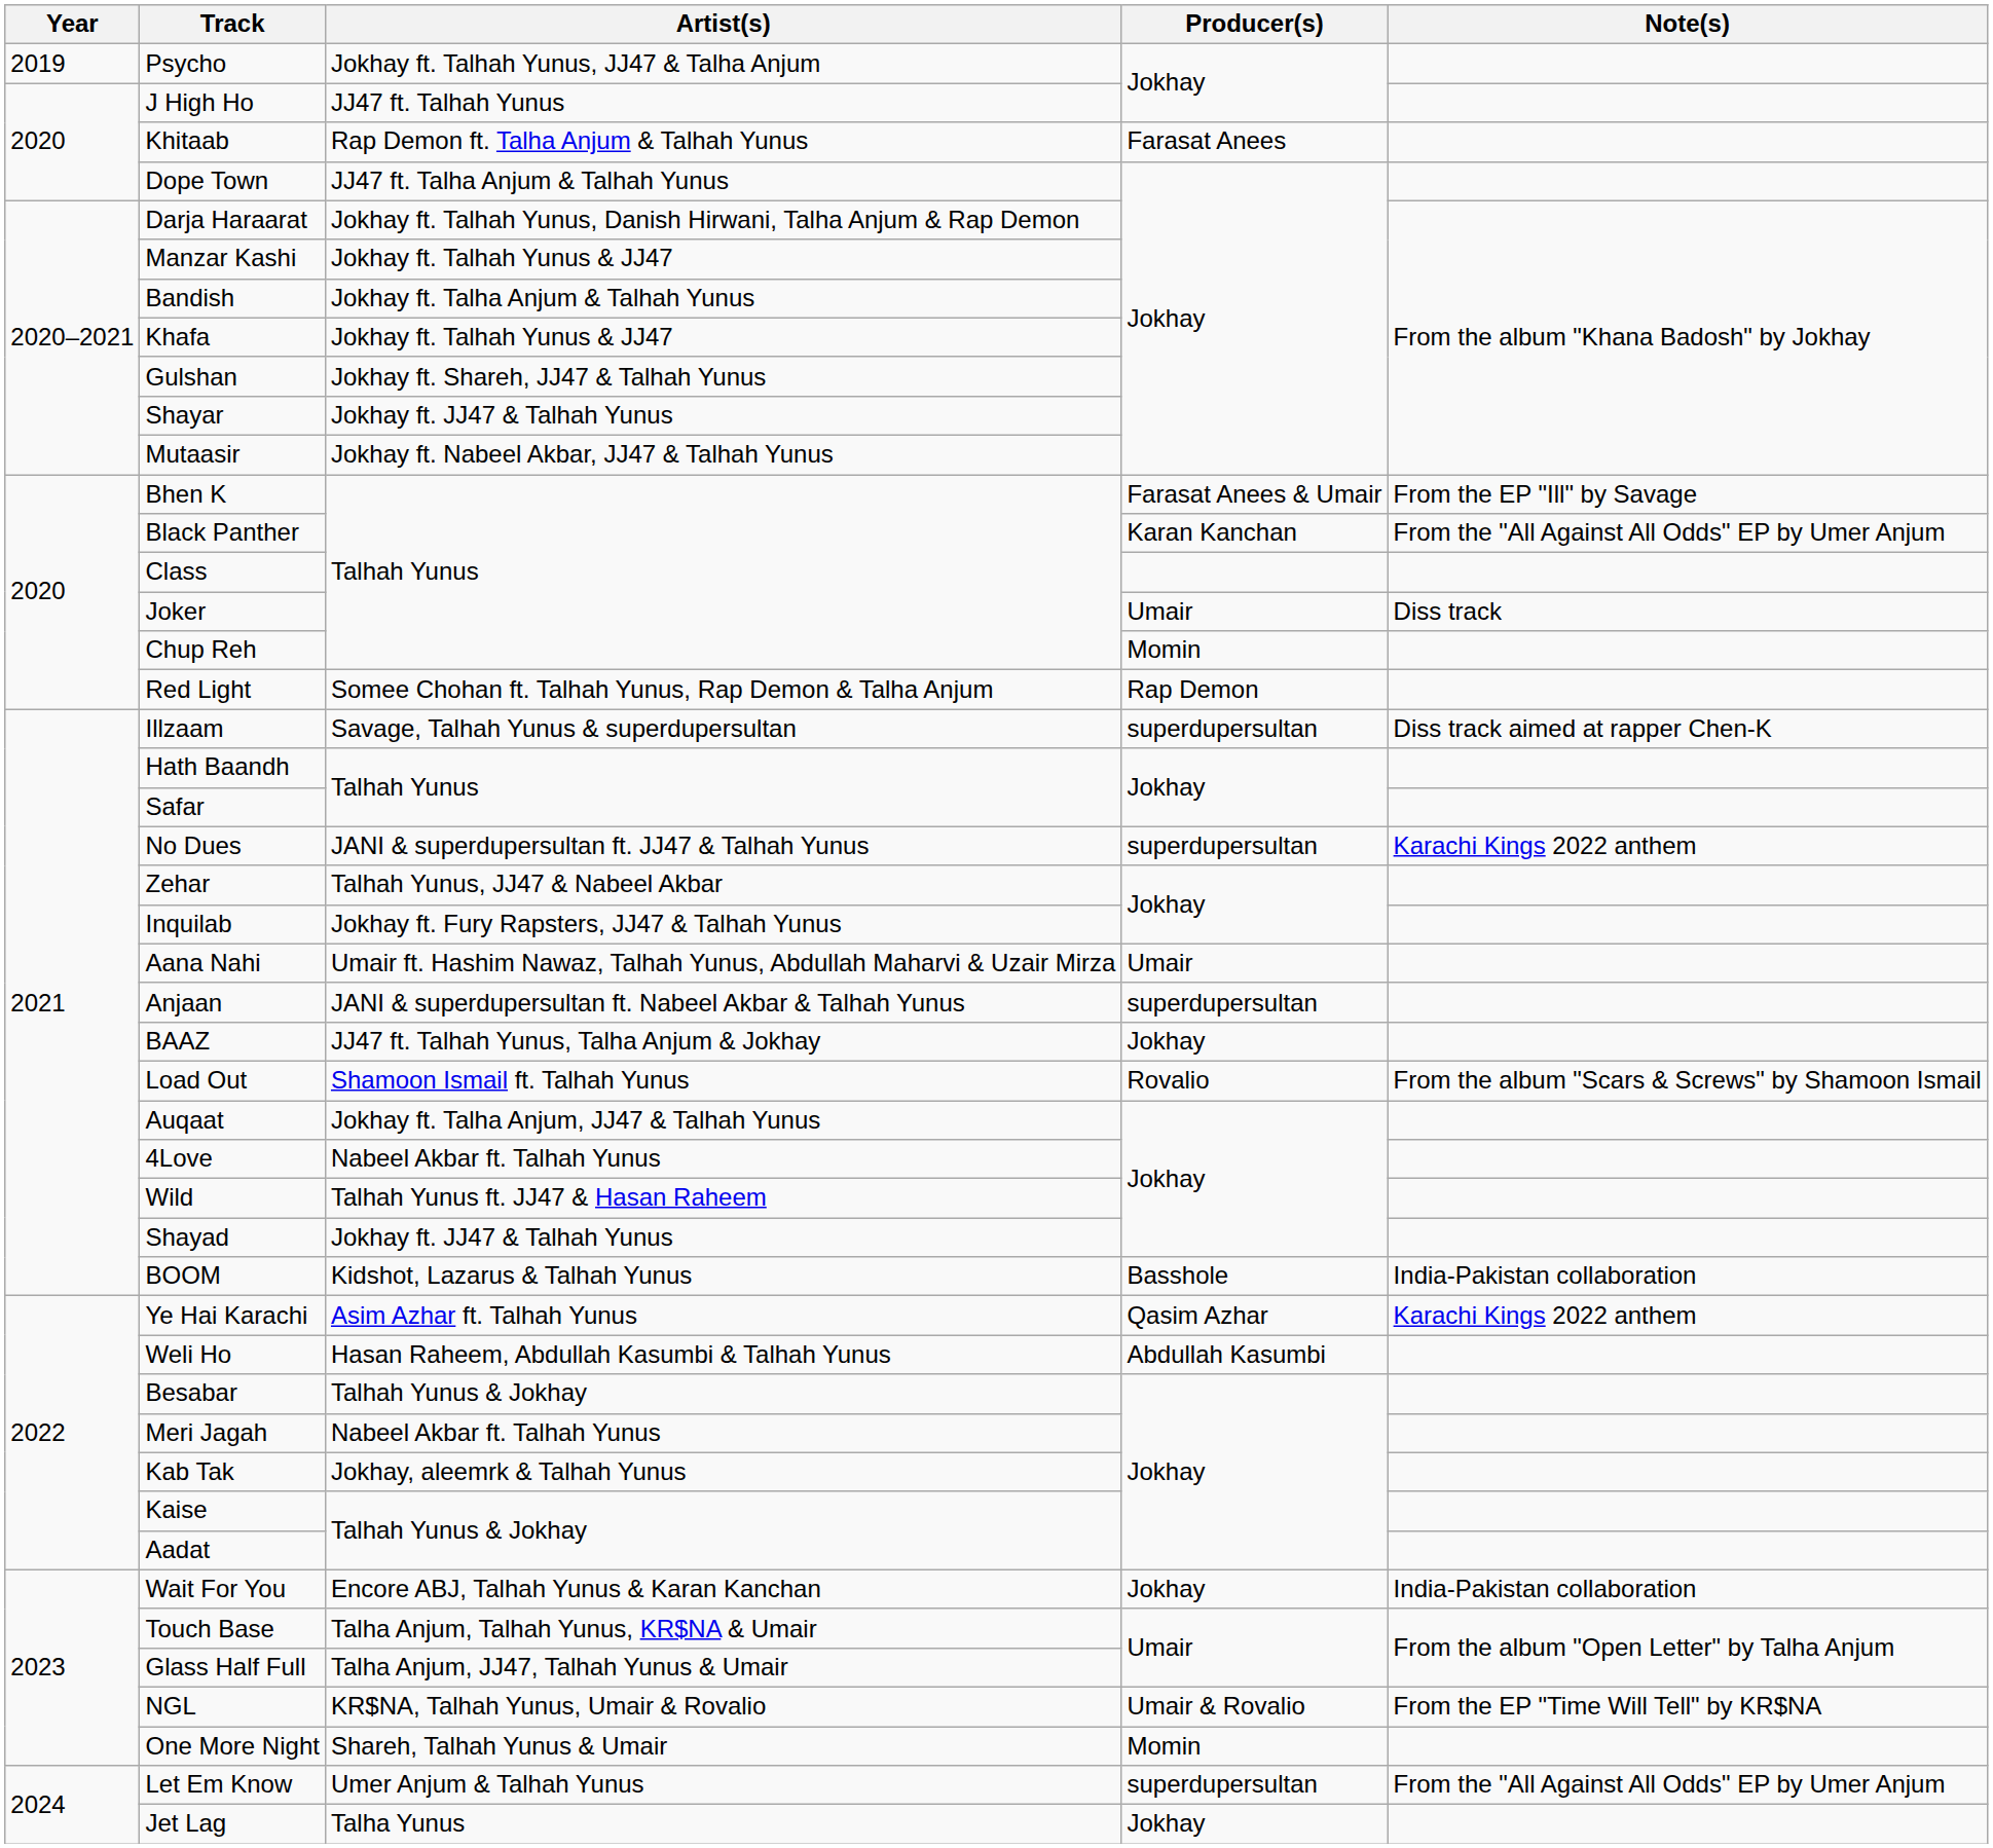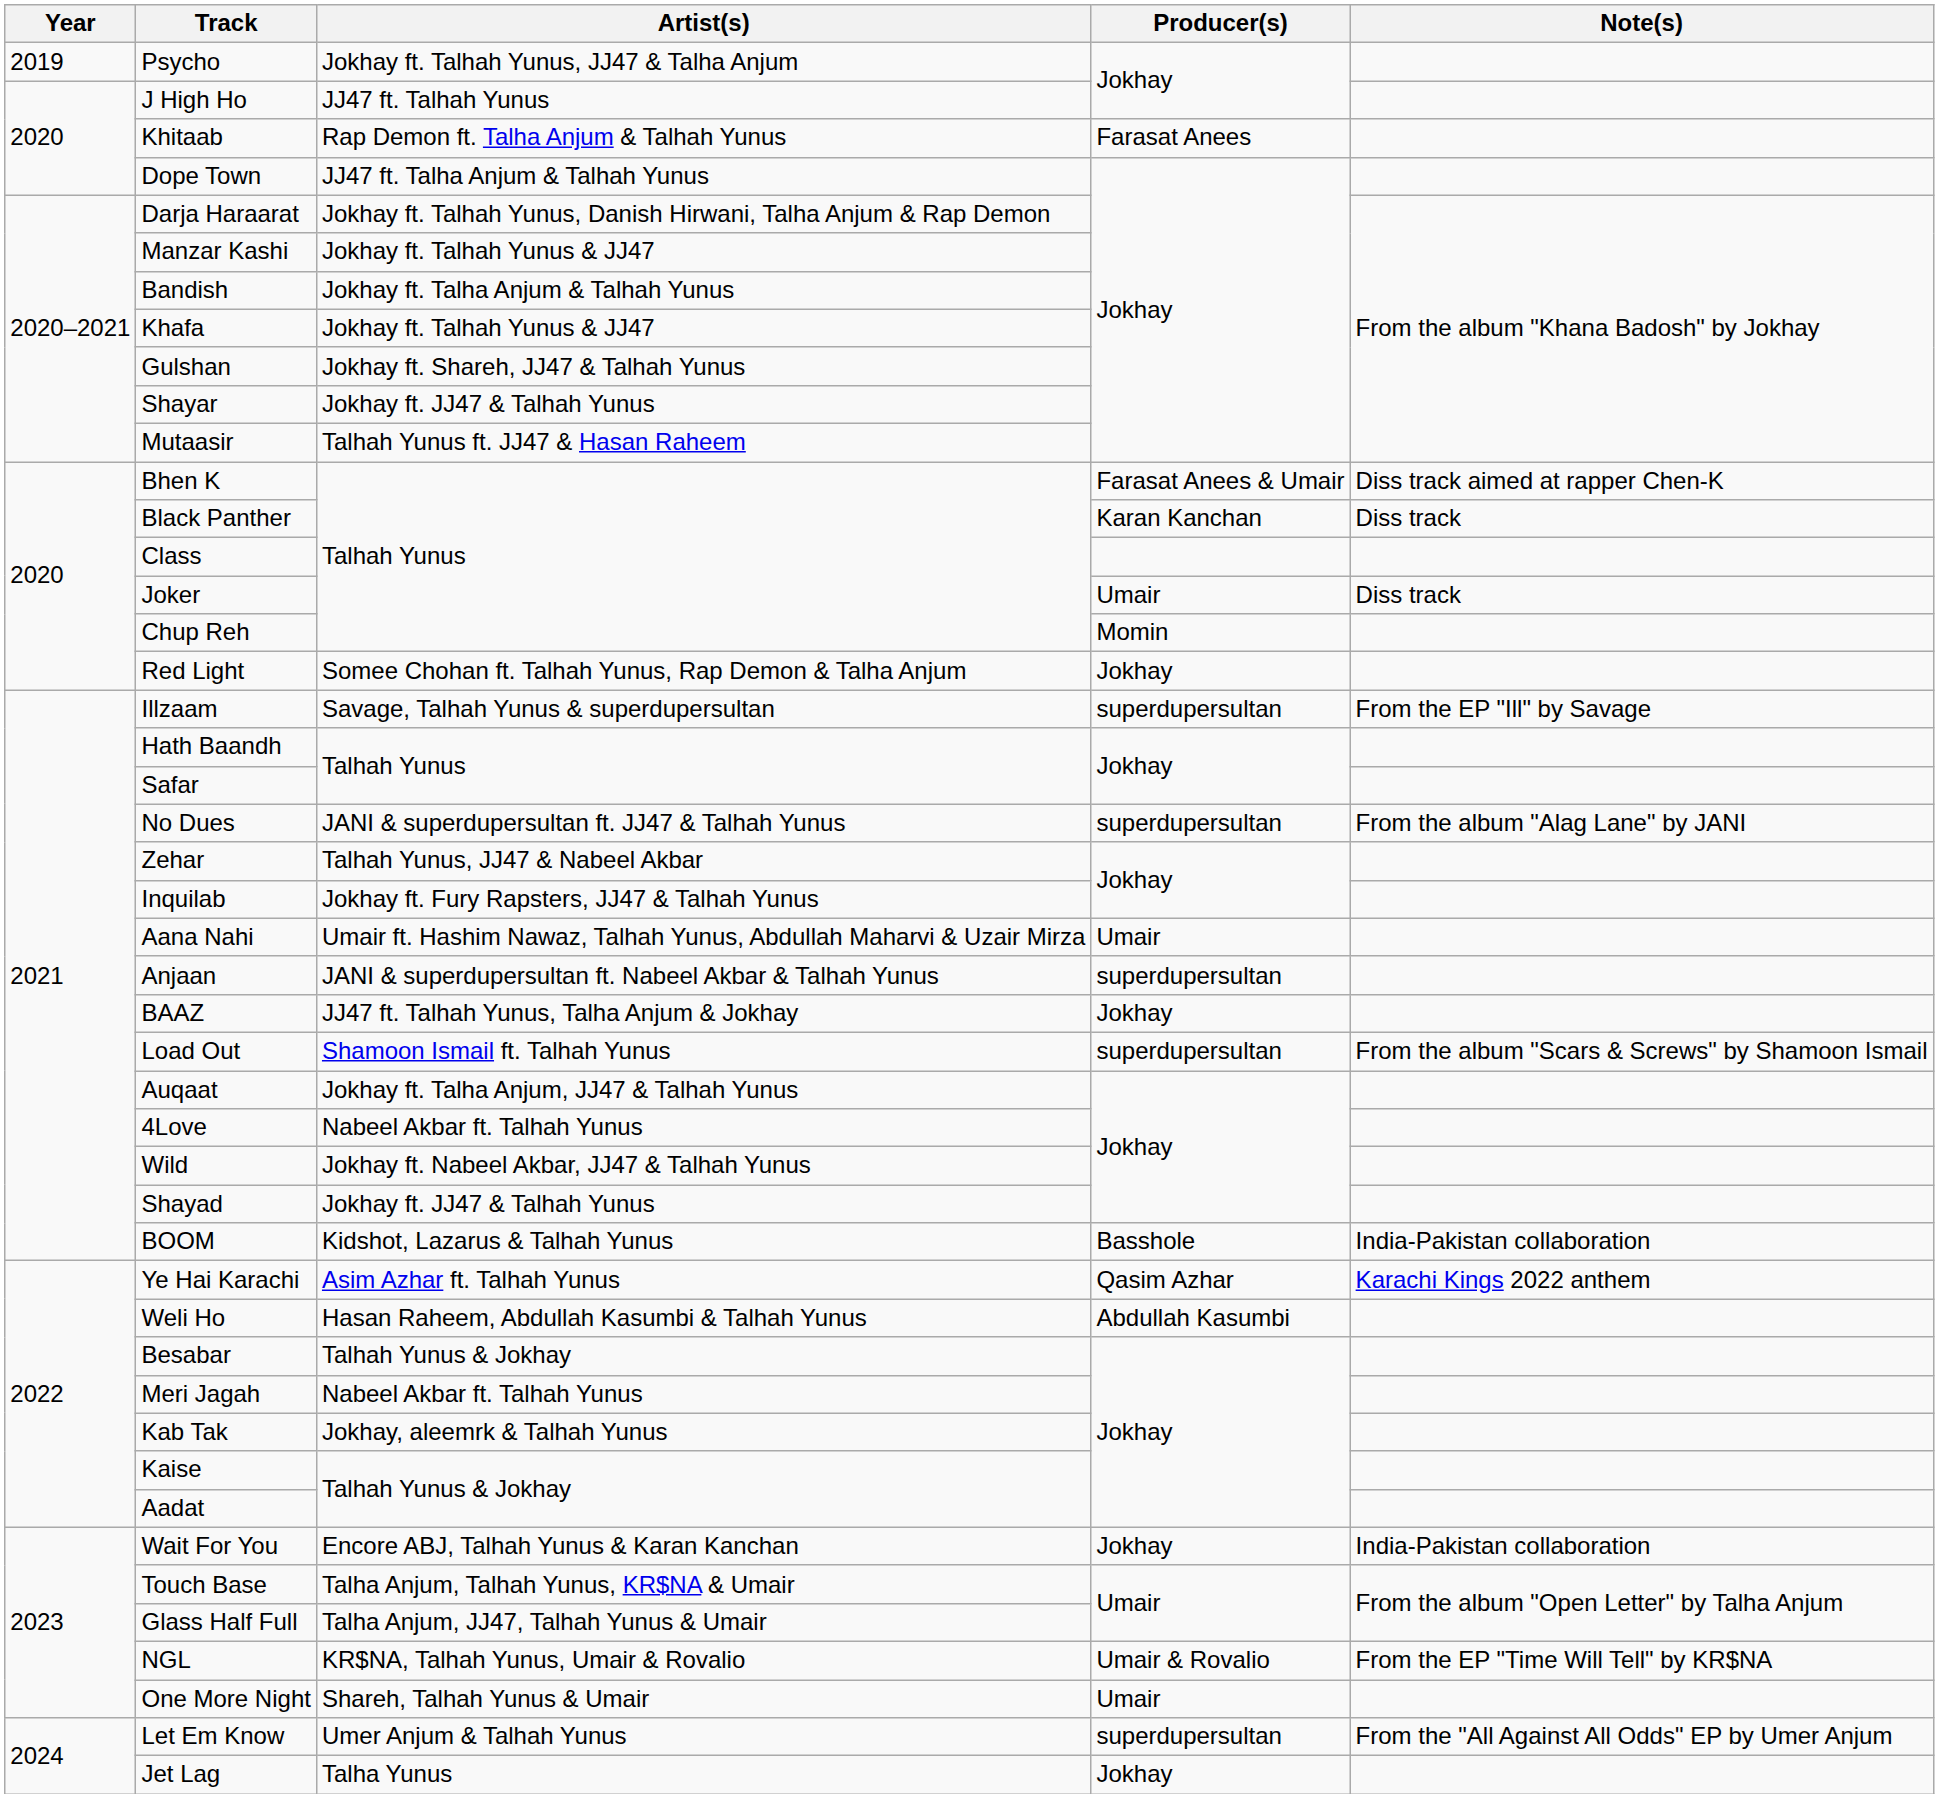 <table class="wikitable">
 <tr>
 <th>Year</th>
 <th>Track</th>
 <th>Artist(s)</th>
 <th>Producer(s)</th>
 <th>Note(s)</th>
 </tr>
 <tr>
 <td>2019</td>
 <td>Psycho</td>
 <td>Jokhay ft. Talhah Yunus, JJ47 & Talha Anjum</td>
 <td rowspan="2">Jokhay</td>
 <td></td>
 </tr>
 <tr>
 <td rowspan="3">2020</td>
 <td>J High Ho</td>
 <td>JJ47 ft. Talhah Yunus</td>
 <td></td>
 </tr>
 <tr>
 <td>Khitaab</td>
 <td>Rap Demon ft. <a href='#'>Talha Anjum</a> & Talhah Yunus</td>
 <td>Farasat Anees</td>
 <td></td>
 </tr>
 <tr>
 <td>Dope Town</td>
 <td>JJ47 ft. Talha Anjum & Talhah Yunus</td>
 <td rowspan="8">Jokhay</td>
 <td></td>
 </tr>
 <tr>
 <td rowspan="7">2020–2021</td>
 <td>Darja Haraarat</td>
 <td>Jokhay ft. Talhah Yunus, Danish Hirwani, Talha Anjum & Rap Demon</td>
 <td rowspan="7">From the album "Khana Badosh" by Jokhay</td>
 </tr>
 <tr>
 <td>Manzar Kashi</td>
 <td>Jokhay ft. Talhah Yunus & JJ47</td>
 </tr>
 <tr>
 <td>Bandish</td>
 <td>Jokhay ft. Talha Anjum & Talhah Yunus</td>
 </tr>
 <tr>
 <td>Khafa</td>
 <td>Jokhay ft. Talhah Yunus & JJ47</td>
 </tr>
 <tr>
 <td>Gulshan</td>
 <td>Jokhay ft. Shareh, JJ47 & Talhah Yunus</td>
 </tr>
 <tr>
 <td>Shayar</td>
 <td>Jokhay ft. JJ47 & Talhah Yunus</td>
 </tr>
 <tr>
 <td>Mutaasir</td>
-<td>Jokhay ft. Nabeel Akbar, JJ47 & Talhah Yunus</td>
+<td>Talhah Yunus ft. JJ47 & <a href='#'>Hasan Raheem</a></td>
 </tr>
 <tr>
 <td rowspan="6">2020</td>
 <td>Bhen K</td>
 <td rowspan="5">Talhah Yunus</td>
 <td>Farasat Anees & Umair</td>
-<td>From the EP "Ill" by Savage</td>
+<td>Diss track aimed at rapper Chen-K</td>
 </tr>
 <tr>
 <td>Black Panther</td>
 <td>Karan Kanchan</td>
-<td>From the "All Against All Odds" EP by Umer Anjum</td>
+<td>Diss track</td>
 </tr>
 <tr>
 <td>Class</td>
 <td></td>
 <td></td>
 </tr>
 <tr>
 <td>Joker</td>
 <td>Umair</td>
 <td>Diss track</td>
 </tr>
 <tr>
 <td>Chup Reh</td>
 <td>Momin</td>
 <td></td>
 </tr>
 <tr>
 <td>Red Light</td>
 <td>Somee Chohan ft. Talhah Yunus, Rap Demon & Talha Anjum</td>
-<td>Rap Demon</td>
+<td>Jokhay</td>
 <td></td>
 </tr>
 <tr>
 <td rowspan="15">2021</td>
 <td>Illzaam</td>
 <td>Savage, Talhah Yunus & superdupersultan</td>
 <td>superdupersultan</td>
-<td>Diss track aimed at rapper Chen-K</td>
+<td>From the EP "Ill" by Savage</td>
 </tr>
 <tr>
 <td>Hath Baandh</td>
 <td rowspan="2">Talhah Yunus</td>
 <td rowspan="2">Jokhay</td>
 <td></td>
 </tr>
 <tr>
 <td>Safar</td>
 <td></td>
 </tr>
 <tr>
 <td>No Dues</td>
 <td>JANI & superdupersultan ft. JJ47 & Talhah Yunus</td>
 <td>superdupersultan</td>
-<td><a href='#'>Karachi Kings</a> 2022 anthem</td>
+<td>From the album "Alag Lane" by JANI</td>
 </tr>
 <tr>
 <td>Zehar</td>
 <td>Talhah Yunus, JJ47 & Nabeel Akbar</td>
 <td rowspan="2">Jokhay</td>
 <td></td>
 </tr>
 <tr>
 <td>Inquilab</td>
 <td>Jokhay ft. Fury Rapsters, JJ47 & Talhah Yunus</td>
 <td></td>
 </tr>
 <tr>
 <td>Aana Nahi</td>
 <td>Umair ft. Hashim Nawaz, Talhah Yunus, Abdullah Maharvi & Uzair Mirza</td>
 <td>Umair</td>
 <td></td>
 </tr>
 <tr>
 <td>Anjaan</td>
 <td>JANI & superdupersultan ft. Nabeel Akbar & Talhah Yunus</td>
 <td>superdupersultan</td>
 <td></td>
 </tr>
 <tr>
 <td>BAAZ</td>
 <td>JJ47 ft. Talhah Yunus, Talha Anjum & Jokhay</td>
 <td>Jokhay</td>
 <td></td>
 </tr>
 <tr>
 <td>Load Out</td>
 <td><a href='#'>Shamoon Ismail</a> ft. Talhah Yunus</td>
-<td>Rovalio</td>
+<td>superdupersultan</td>
 <td>From the album "Scars & Screws" by Shamoon Ismail</td>
 </tr>
 <tr>
 <td>Auqaat</td>
 <td>Jokhay ft. Talha Anjum, JJ47 & Talhah Yunus</td>
 <td rowspan="4">Jokhay</td>
 <td></td>
 </tr>
 <tr>
 <td>4Love</td>
 <td>Nabeel Akbar ft. Talhah Yunus</td>
 <td></td>
 </tr>
 <tr>
 <td>Wild</td>
-<td>Talhah Yunus ft. JJ47 & <a href='#'>Hasan Raheem</a></td>
+<td>Jokhay ft. Nabeel Akbar, JJ47 & Talhah Yunus</td>
 <td></td>
 </tr>
 <tr>
 <td>Shayad</td>
 <td>Jokhay ft. JJ47 & Talhah Yunus</td>
 <td></td>
 </tr>
 <tr>
 <td>BOOM</td>
 <td>Kidshot, Lazarus & Talhah Yunus</td>
 <td>Basshole</td>
 <td>India-Pakistan collaboration</td>
 </tr>
 <tr>
 <td rowspan="7">2022</td>
 <td>Ye Hai Karachi</td>
 <td><a href='#'>Asim Azhar</a> ft. Talhah Yunus</td>
 <td>Qasim Azhar</td>
 <td><a href='#'>Karachi Kings</a> 2022 anthem</td>
 </tr>
 <tr>
 <td>Weli Ho</td>
 <td>Hasan Raheem, Abdullah Kasumbi & Talhah Yunus</td>
 <td>Abdullah Kasumbi</td>
 <td></td>
 </tr>
 <tr>
 <td>Besabar</td>
 <td>Talhah Yunus & Jokhay</td>
 <td rowspan="5">Jokhay</td>
 <td></td>
 </tr>
 <tr>
 <td>Meri Jagah</td>
 <td>Nabeel Akbar ft. Talhah Yunus</td>
 <td></td>
 </tr>
 <tr>
 <td>Kab Tak</td>
 <td>Jokhay, aleemrk & Talhah Yunus</td>
 <td></td>
 </tr>
 <tr>
 <td>Kaise</td>
 <td rowspan="2">Talhah Yunus & Jokhay</td>
 <td></td>
 </tr>
 <tr>
 <td>Aadat</td>
 <td></td>
 </tr>
 <tr>
 <td rowspan="5">2023</td>
 <td>Wait For You</td>
 <td>Encore ABJ, Talhah Yunus & Karan Kanchan</td>
 <td>Jokhay</td>
 <td>India-Pakistan collaboration</td>
 </tr>
 <tr>
 <td>Touch Base</td>
 <td>Talha Anjum, Talhah Yunus, <a href='#'>KR$NA</a> & Umair</td>
 <td rowspan="2">Umair</td>
 <td rowspan="2">From the album "Open Letter" by Talha Anjum</td>
 </tr>
 <tr>
 <td>Glass Half Full</td>
 <td>Talha Anjum, JJ47, Talhah Yunus & Umair</td>
 </tr>
 <tr>
 <td>NGL</td>
 <td>KR$NA, Talhah Yunus, Umair & Rovalio</td>
 <td>Umair & Rovalio</td>
 <td>From the EP "Time Will Tell" by KR$NA</td>
 </tr>
 <tr>
 <td>One More Night</td>
 <td>Shareh, Talhah Yunus & Umair</td>
-<td>Momin</td>
+<td>Umair</td>
 <td></td>
 </tr>
 <tr>
 <td rowspan="2">2024</td>
 <td>Let Em Know</td>
 <td>Umer Anjum & Talhah Yunus</td>
 <td>superdupersultan</td>
 <td>From the "All Against All Odds" EP by Umer Anjum</td>
 </tr>
 <tr>
 <td>Jet Lag</td>
 <td>Talha Yunus</td>
 <td>Jokhay</td>
 </tr>
 </table>
